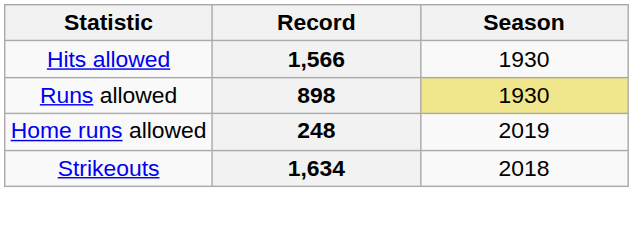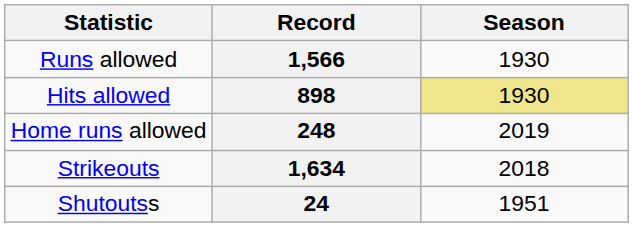 <table class="wikitable sortable" style="text-align:center" width="70%">
 <tr>
 <th scope="col" width=20%>Statistic</th>
 <th scope="col" class="unsortable" width=20%>Record</th>
 <th scope="col" width=20%>Season</th>
 </tr>
 <tr>
-<td><a href='#'>Hits allowed</a></td>
+<td><a href='#'>Runs</a> allowed</td>
 <th scope="row">1,566</th>
 <td>1930</td>
 </tr>
 <tr>
-<td><a href='#'>Runs</a> allowed</td>
+<td><a href='#'>Hits allowed</a></td>
 <th scope="row">898</th>
 <td style="background: khaki;">1930</td>
 </tr>
 <tr>
 <td><a href='#'>Home runs</a> allowed</td>
 <th scope="row">248</th>
 <td>2019</td>
 </tr>
 <tr>
 <td><a href='#'>Strikeouts</a></td>
 <th scope="row">1,634</th>
 <td>2018</td>
 </tr>
+<tr>
+<td><a href='#'>Shutouts</a>s</td>
+<th scope="row">24</th>
+<td>1951</td>
+</tr>
 </table>
